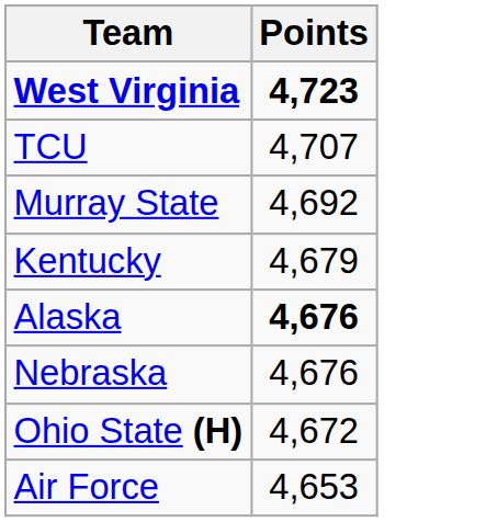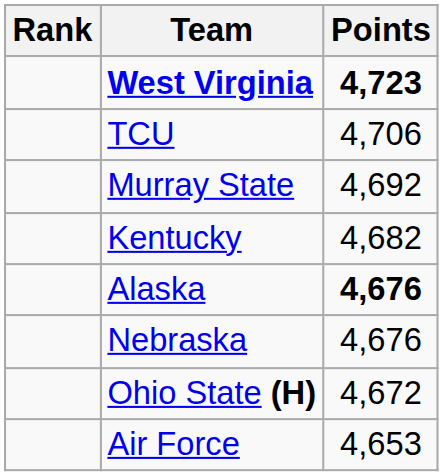 <table class="wikitable sortable" style="text-align:center">
 <tr>
+<th>Rank</th>
 <th>Team</th>
 <th>Points</th>
 </tr>
 <tr>
+<td></td>
 <td align="left"><strong><a href='#'>West Virginia</a></strong></td>
 <td><strong>4,723</strong></td>
 </tr>
 <tr>
+<td></td>
 <td align="left"><a href='#'>TCU</a></td>
-<td>4,707</td>
+<td>4,706</td>
 </tr>
 <tr>
+<td></td>
 <td align="left"><a href='#'>Murray State</a></td>
 <td>4,692</td>
 </tr>
 <tr>
+<td></td>
 <td align="left"><a href='#'>Kentucky</a></td>
-<td>4,679</td>
+<td>4,682</td>
 </tr>
 <tr>
+<td></td>
 <td align="left"><a href='#'>Alaska</a></td>
 <td><strong>4,676</strong></td>
 </tr>
 <tr>
+<td></td>
 <td align="left"><a href='#'>Nebraska</a></td>
 <td>4,676</td>
 </tr>
 <tr>
+<td></td>
 <td align="left"><a href='#'>Ohio State</a> <strong>(H)</strong></td>
 <td>4,672</td>
 </tr>
 <tr>
+<td></td>
 <td align="left"><a href='#'>Air Force</a></td>
 <td>4,653</td>
 </tr>
 </table>
